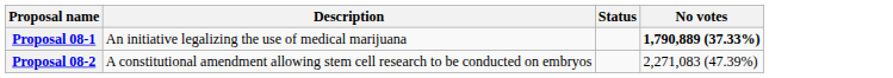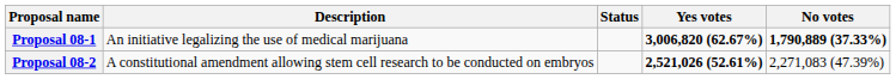 <table class="wikitable sortable plainrowheaders">
 <tr>
 <th scope="col">Proposal name</th>
 <th class="unsortable" scope="col">Description</th>
 <th scope="col">Status</th>
+<th scope="col">Yes votes</th>
 <th scope="col">No votes</th>
 </tr>
 <tr>
 <th scope="row"><a href='#'>Proposal 08-1</a></th>
 <td>An initiative legalizing the use of medical marijuana</td>
 <td></td>
+<td><strong>3,006,820 (62.67%)</strong></td>
 <td><strong>1,790,889 (37.33%)</strong></td>
 </tr>
 <tr>
 <th scope="row"><a href='#'>Proposal 08-2</a></th>
 <td>A constitutional amendment allowing stem cell research to be conducted on embryos</td>
 <td></td>
+<td><strong>2,521,026 (52.61%)</strong></td>
 <td>2,271,083 (47.39%)</td>
 </tr>
 </table>
